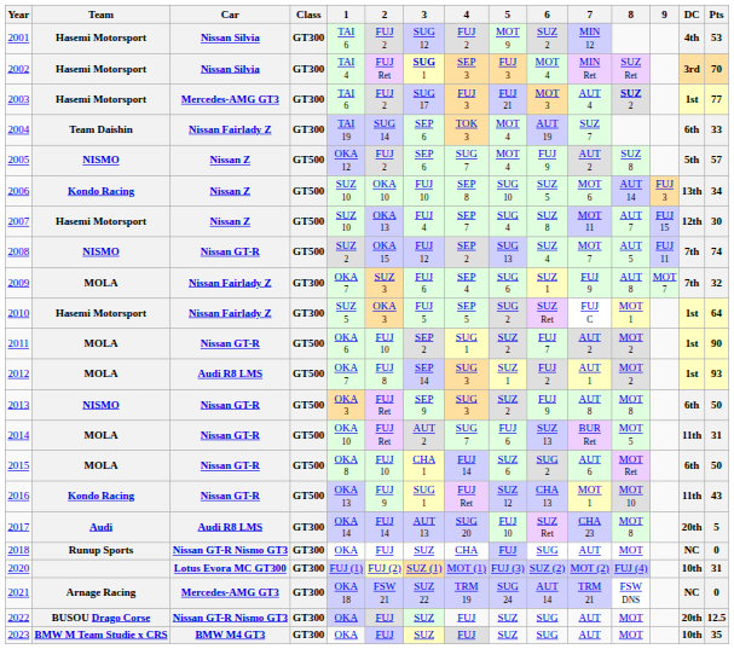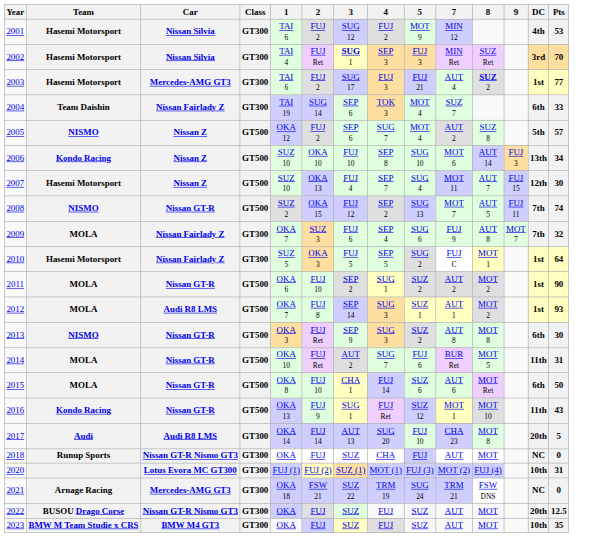 <table class="wikitable" style="text-align:center; font-size:90%">
 <tr>
 <th>Year</th>
 <th>Team</th>
 <th>Car</th>
 <th>Class</th>
 <th>1</th>
 <th>2</th>
 <th>3</th>
 <th>4</th>
 <th>5</th>
-<th>6</th>
 <th>7</th>
 <th>8</th>
 <th>9</th>
 <th>DC</th>
 <th>Pts</th>
 </tr>
 <tr>
 <td><a href='#'>2001</a></td>
 <th>Hasemi Motorsport</th>
 <th><a href='#'>Nissan Silvia</a></th>
 <th>GT300</th>
 <td style="background:#DFFFDF;"><a href='#'>TAI</a><br><small>6</small></td>
 <td style="background:#DFDFDF;"><a href='#'>FUJ</a><br><small>2</small></td>
 <td style="background:#CFCFFF;"><a href='#'>SUG</a><br><small>12</small></td>
 <td style="background:#DFDFDF;"><a href='#'>FUJ</a><br><small>2</small></td>
 <td style="background:#DFFFDF;"><a href='#'>MOT</a><br><small>9</small></td>
-<td style="background:#DFDFDF;"><a href='#'>SUZ</a><br><small>2</small></td>
 <td style="background:#CFCFFF;"><a href='#'>MIN</a><br><small>12</small></td>
 <td></td>
 <td></td>
 <th>4th</th>
 <th>53</th>
 </tr>
 <tr>
 <td><a href='#'>2002</a></td>
 <th>Hasemi Motorsport</th>
 <th><a href='#'>Nissan Silvia</a></th>
 <th>GT300</th>
 <td style="background:#DFFFDF;"><a href='#'>TAI</a><br><small>4</small></td>
 <td style="background:#EFCFFF;"><a href='#'>FUJ</a><br><small>Ret</small></td>
 <td style="background:#FFFFBF;"><strong><a href='#'>SUG</a></strong><br><small>1</small></td>
 <td style="background:#FFDF9F;"><a href='#'>SEP</a><br><small>3</small></td>
 <td style="background:#FFDF9F;"><a href='#'>FUJ</a><br><small>3</small></td>
-<td style="background:#DFFFDF;"><a href='#'>MOT</a><br><small>4</small></td>
 <td style="background:#EFCFFF;"><a href='#'>MIN</a><br><small>Ret</small></td>
 <td style="background:#EFCFFF;"><a href='#'>SUZ</a><br><small>Ret</small></td>
 <td></td>
 <td style="background:#FFDF9F;"><strong>3rd</strong></td>
 <td style="background:#FFDF9F;"><strong>70</strong></td>
 </tr>
 <tr>
 <td><a href='#'>2003</a></td>
 <th>Hasemi Motorsport</th>
 <th><a href='#'>Mercedes-AMG GT3</a></th>
 <th>GT300</th>
 <td style="background:#DFFFDF;"><a href='#'>TAI</a><br><small>6</small></td>
 <td style="background:#DFDFDF;"><a href='#'>FUJ</a><br><small>2</small></td>
 <td style="background:#CFCFFF;"><a href='#'>SUG</a><br><small>17</small></td>
 <td style="background:#FFDF9F;"><a href='#'>FUJ</a><br><small>3</small></td>
 <td style="background:#CFCFFF;"><a href='#'>FUJ</a><br><small>21</small></td>
-<td style="background:#FFDF9F;"><a href='#'>MOT</a><br><small>3</small></td>
 <td style="background:#DFFFDF;"><a href='#'>AUT</a><br><small>4</small></td>
 <td style="background:#DFDFDF;"><strong><a href='#'>SUZ</a></strong><br><small>2</small></td>
 <td></td>
 <td style="background:#FFFFBF;"><strong>1st</strong></td>
 <td style="background:#FFFFBF;"><strong>77</strong></td>
 </tr>
 <tr>
 <td><a href='#'>2004</a></td>
 <th>Team Daishin</th>
 <th><a href='#'>Nissan Fairlady Z</a></th>
 <th>GT300</th>
 <td style="background:#CFCFFF;"><a href='#'>TAI</a><br><small>19</small></td>
 <td style="background:#CFCFFF;"><a href='#'>SUG</a><br><small>14</small></td>
 <td style="background:#DFFFDF;"><a href='#'>SEP</a><br><small>6</small></td>
 <td style="background:#FFDF9F;"><a href='#'>TOK</a><br><small>3</small></td>
 <td style="background:#DFFFDF;"><a href='#'>MOT</a><br><small>4</small></td>
-<td style="background:#CFCFFF;"><a href='#'>AUT</a><br><small>19</small></td>
 <td style="background:#DFFFDF;"><a href='#'>SUZ</a><br><small>7</small></td>
 <td></td>
 <td></td>
 <th>6th</th>
 <th>33</th>
 </tr>
 <tr>
 <td><a href='#'>2005</a></td>
 <th><a href='#'>NISMO</a></th>
 <th><a href='#'>Nissan Z</a></th>
 <th>GT500</th>
 <td style="background:#CFCFFF;"><a href='#'>OKA</a><br><small>12</small></td>
 <td style="background:#DFDFDF;"><a href='#'>FUJ</a><br><small>2</small></td>
 <td style="background:#DFFFDF;"><a href='#'>SEP</a><br><small>6</small></td>
 <td style="background:#DFFFDF;"><a href='#'>SUG</a><br><small>7</small></td>
 <td style="background:#DFFFDF;"><a href='#'>MOT</a><br><small>4</small></td>
-<td style="background:#DFFFDF;"><a href='#'>FUJ</a><br><small>9</small></td>
 <td style="background:#DFDFDF;"><a href='#'>AUT</a><br><small>2</small></td>
 <td style="background:#DFFFDF;"><a href='#'>SUZ</a><br><small>8</small></td>
 <td></td>
 <th>5th</th>
 <th>57</th>
 </tr>
 <tr>
 <td><a href='#'>2006</a></td>
 <th><a href='#'>Kondo Racing</a></th>
 <th><a href='#'>Nissan Z</a></th>
 <th>GT500</th>
 <td style="background:#DFFFDF;"><a href='#'>SUZ</a><br><small>10</small></td>
 <td style="background:#DFFFDF;"><a href='#'>OKA</a><br><small>10</small></td>
 <td style="background:#DFFFDF;"><a href='#'>FUJ</a><br><small>10</small></td>
 <td style="background:#DFFFDF;"><a href='#'>SEP</a><br><small>8</small></td>
 <td style="background:#DFFFDF;"><a href='#'>SUG</a><br><small>10</small></td>
-<td style="background:#DFFFDF;"><a href='#'>SUZ</a><br><small>5</small></td>
 <td style="background:#DFFFDF;"><a href='#'>MOT</a><br><small>6</small></td>
 <td style="background:#CFCFFF;"><a href='#'>AUT</a><br><small>14</small></td>
 <td style="background:#FFDF9F;"><a href='#'>FUJ</a><br><small>3</small></td>
 <th>13th</th>
 <th>34</th>
 </tr>
 <tr>
 <td><a href='#'>2007</a></td>
 <th>Hasemi Motorsport</th>
 <th><a href='#'>Nissan Z</a></th>
 <th>GT500</th>
 <td style="background:#DFFFDF;"><a href='#'>SUZ</a><br><small>10</small></td>
 <td style="background:#CFCFFF;"><a href='#'>OKA</a><br><small>13</small></td>
 <td style="background:#DFFFDF;"><a href='#'>FUJ</a><br><small>4</small></td>
 <td style="background:#DFFFDF;"><a href='#'>SEP</a><br><small>7</small></td>
 <td style="background:#DFFFDF;"><a href='#'>SUG</a><br><small>4</small></td>
-<td style="background:#DFFFDF;"><a href='#'>SUZ</a><br><small>8</small></td>
 <td style="background:#CFCFFF;"><a href='#'>MOT</a><br><small>11</small></td>
 <td style="background:#DFFFDF;"><a href='#'>AUT</a><br><small>7</small></td>
 <td style="background:#CFCFFF;"><a href='#'>FUJ</a><br><small>15</small></td>
 <th>12th</th>
 <th>30</th>
 </tr>
 <tr>
 <td><a href='#'>2008</a></td>
 <th><a href='#'>NISMO</a></th>
 <th><a href='#'>Nissan GT-R</a></th>
 <th>GT500</th>
 <td style="background:#DFDFDF;"><a href='#'>SUZ</a><br><small>2</small></td>
 <td style="background:#CFCFFF;"><a href='#'>OKA</a><br><small>15</small></td>
 <td style="background:#CFCFFF;"><a href='#'>FUJ</a><br><small>12</small></td>
 <td style="background:#DFDFDF;"><a href='#'>SEP</a><br><small>2</small></td>
 <td style="background:#CFCFFF;"><a href='#'>SUG</a><br><small>13</small></td>
-<td style="background:#DFFFDF;"><a href='#'>SUZ</a><br><small>4</small></td>
 <td style="background:#DFFFDF;"><a href='#'>MOT</a><br><small>7</small></td>
 <td style="background:#DFFFDF;"><a href='#'>AUT</a><br><small>5</small></td>
 <td style="background:#CFCFFF;"><a href='#'>FUJ</a><br><small>11</small></td>
 <th>7th</th>
 <th>74</th>
 </tr>
 <tr>
 <td><a href='#'>2009</a></td>
 <th>MOLA</th>
 <th><a href='#'>Nissan Fairlady Z</a></th>
 <th>GT300</th>
 <td style="background:#DFFFDF;"><a href='#'>OKA</a><br><small>7</small></td>
 <td style="background:#FFDF9F;"><a href='#'>SUZ</a><br><small>3</small></td>
 <td style="background:#DFFFDF;"><a href='#'>FUJ</a><br><small>6</small></td>
 <td style="background:#DFFFDF;"><a href='#'>SEP</a><br><small>4</small></td>
 <td style="background:#DFFFDF;"><a href='#'>SUG</a><br><small>6</small></td>
-<td style="background:#FFFFBF;"><a href='#'>SUZ</a><br><small>1</small></td>
 <td style="background:#DFFFDF;"><a href='#'>FUJ</a><br><small>9</small></td>
 <td style="background:#DFFFDF;"><a href='#'>AUT</a><br><small>8</small></td>
 <td style="background:#DFFFDF;"><a href='#'>MOT</a><br><small>7</small></td>
 <th>7th</th>
 <th>32</th>
 </tr>
 <tr>
 <td><a href='#'>2010</a></td>
 <th>Hasemi Motorsport</th>
 <th><a href='#'>Nissan Fairlady Z</a></th>
 <th>GT300</th>
 <td style="background:#DFFFDF;"><a href='#'>SUZ</a><br><small>5</small></td>
 <td style="background:#FFDF9F;"><a href='#'>OKA</a><br><small>3</small></td>
 <td style="background:#DFFFDF;"><a href='#'>FUJ</a><br><small>5</small></td>
 <td style="background:#DFFFDF;"><a href='#'>SEP</a><br><small>5</small></td>
 <td style="background:#DFDFDF;"><a href='#'>SUG</a><br><small>2</small></td>
-<td style="background:#EFCFFF;"><a href='#'>SUZ</a><br><small>Ret</small></td>
 <td style="background:#FFFFFF;"><a href='#'>FUJ</a><br><small>C</small></td>
 <td style="background:#FFFFBF;"><a href='#'>MOT</a><br><small>1</small></td>
 <td></td>
 <td style="background:#FFFFBF;"><strong>1st</strong></td>
 <td style="background:#FFFFBF;"><strong>64</strong></td>
 </tr>
 <tr>
 <td><a href='#'>2011</a></td>
 <th>MOLA</th>
 <th><a href='#'>Nissan GT-R</a></th>
 <th>GT500</th>
 <td style="background:#DFFFDF;"><a href='#'>OKA</a><br><small>6</small></td>
 <td style="background:#DFFFDF;"><a href='#'>FUJ</a><br><small>10</small></td>
 <td style="background:#DFDFDF;"><a href='#'>SEP</a><br><small>2</small></td>
 <td style="background:#FFFFBF;"><a href='#'>SUG</a><br><small>1</small></td>
 <td style="background:#DFDFDF;"><a href='#'>SUZ</a><br><small>2</small></td>
-<td style="background:#DFFFDF;"><a href='#'>FUJ</a><br><small>7</small></td>
 <td style="background:#DFDFDF;"><a href='#'>AUT</a><br><small>2</small></td>
 <td style="background:#DFDFDF;"><a href='#'>MOT</a><br><small>2</small></td>
 <td></td>
 <td style="background:#FFFFBF;"><strong>1st</strong></td>
 <td style="background:#FFFFBF;"><strong>90</strong></td>
 </tr>
 <tr>
 <td><a href='#'>2012</a></td>
 <th>MOLA</th>
 <th><a href='#'>Audi R8 LMS</a></th>
 <th>GT500</th>
 <td style="background:#DFFFDF;"><a href='#'>OKA</a><br><small>7</small></td>
 <td style="background:#DFFFDF;"><a href='#'>FUJ</a><br><small>8</small></td>
 <td style="background:#CFCFFF;"><a href='#'>SEP</a><br><small>14</small></td>
 <td style="background:#FFDF9F;"><a href='#'>SUG</a><br><small>3</small></td>
 <td style="background:#FFFFBF;"><a href='#'>SUZ</a><br><small>1</small></td>
-<td style="background:#DFDFDF;"><a href='#'>FUJ</a><br><small>2</small></td>
 <td style="background:#FFFFBF;"><a href='#'>AUT</a><br><small>1</small></td>
 <td style="background:#DFDFDF;"><a href='#'>MOT</a><br><small>2</small></td>
 <td></td>
 <td style="background:#FFFFBF;"><strong>1st</strong></td>
 <td style="background:#FFFFBF;"><strong>93</strong></td>
 </tr>
 <tr>
 <td><a href='#'>2013</a></td>
 <th><a href='#'>NISMO</a></th>
 <th><a href='#'>Nissan GT-R</a></th>
 <th>GT500</th>
 <td style="background:#FFDF9F;"><a href='#'>OKA</a><br><small>3</small></td>
 <td style="background:#EFCFFF;"><a href='#'>FUJ</a><br><small>Ret</small></td>
 <td style="background:#DFFFDF;"><a href='#'>SEP</a><br><small>9</small></td>
 <td style="background:#FFDF9F;"><a href='#'>SUG</a><br><small>3</small></td>
 <td style="background:#DFDFDF;"><a href='#'>SUZ</a><br><small>2</small></td>
-<td style="background:#DFFFDF;"><a href='#'>FUJ</a><br><small>9</small></td>
 <td style="background:#DFFFDF;"><a href='#'>AUT</a><br><small>8</small></td>
 <td style="background:#DFFFDF;"><a href='#'>MOT</a><br><small>8</small></td>
 <td></td>
 <th>6th</th>
-<th>50</th>
+<th>30</th>
 </tr>
 <tr>
 <td><a href='#'>2014</a></td>
 <th>MOLA</th>
 <th><a href='#'>Nissan GT-R</a></th>
 <th>GT500</th>
 <td style="background:#DFFFDF;"><a href='#'>OKA</a><br><small>10</small></td>
 <td style="background:#EFCFFF;"><a href='#'>FUJ</a><br><small>Ret</small></td>
 <td style="background:#DFDFDF;"><a href='#'>AUT</a><br><small>2</small></td>
 <td style="background:#DFFFDF;"><a href='#'>SUG</a><br><small>7</small></td>
 <td style="background:#DFFFDF;"><a href='#'>FUJ</a><br><small>6</small></td>
-<td style="background:#CFCFFF;"><a href='#'>SUZ</a><br><small>13</small></td>
 <td style="background:#EFCFFF;"><a href='#'>BUR</a><br><small>Ret</small></td>
 <td style="background:#DFFFDF;"><a href='#'>MOT</a><br><small>5</small></td>
 <td></td>
 <th>11th</th>
 <th>31</th>
 </tr>
 <tr>
 <td><a href='#'>2015</a></td>
 <th>MOLA</th>
 <th><a href='#'>Nissan GT-R</a></th>
 <th>GT500</th>
 <td style="background:#DFFFDF;"><a href='#'>OKA</a><br><small>8</small></td>
 <td style="background:#DFFFDF;"><a href='#'>FUJ</a><br><small>10</small></td>
 <td style="background:#FFFFBF;"><a href='#'>CHA</a><br><small>1</small></td>
 <td style="background:#CFCFFF;"><a href='#'>FUJ</a><br><small>14</small></td>
 <td style="background:#DFFFDF;"><a href='#'>SUZ</a><br><small>6</small></td>
-<td style="background:#DFDFDF;"><a href='#'>SUG</a><br><small>2</small></td>
 <td style="background:#DFFFDF;"><a href='#'>AUT</a><br><small>6</small></td>
 <td style="background:#EFCFFF;"><a href='#'>MOT</a><br><small>Ret</small></td>
 <td></td>
 <th>6th</th>
 <th>50</th>
 </tr>
 <tr>
 <td><a href='#'>2016</a></td>
 <th><a href='#'>Kondo Racing</a></th>
 <th><a href='#'>Nissan GT-R</a></th>
 <th>GT500</th>
 <td style="background:#CFCFFF;"><a href='#'>OKA</a><br><small>13</small></td>
 <td style="background:#DFFFDF;"><a href='#'>FUJ</a><br><small>9</small></td>
 <td style="background:#FFFFBF;"><a href='#'>SUG</a><br><small>1</small></td>
 <td style="background:#EFCFFF;"><a href='#'>FUJ</a><br><small>Ret</small></td>
 <td style="background:#CFCFFF;"><a href='#'>SUZ</a><br><small>12</small></td>
-<td style="background:#CFCFFF;"><a href='#'>CHA</a><br><small>13</small></td>
 <td style="background:#FFFFBF;"><a href='#'>MOT</a><br><small>1</small></td>
 <td style="background:#DFDFDF;"><a href='#'>MOT</a><br><small>10</small></td>
 <td></td>
 <th>11th</th>
 <th>43</th>
 </tr>
 <tr>
 <td><a href='#'>2017</a></td>
 <th><a href='#'>Audi</a> </th>
 <th><a href='#'>Audi R8 LMS</a></th>
 <th>GT300</th>
 <td style="background:#CFCFFF;"><a href='#'>OKA</a><br><small>14</small></td>
 <td style="background:#CFCFFF;"><a href='#'>FUJ</a><br><small>14</small></td>
 <td style="background:#CFCFFF;"><a href='#'>AUT</a><br><small>13</small></td>
 <td style="background:#CFCFFF;"><a href='#'>SUG</a><br><small>20</small></td>
 <td style="background:#DFFFDF;"><a href='#'>FUJ</a><br><small>10</small></td>
-<td style="background:#EFCFFF;"><a href='#'>SUZ</a><br><small>Ret</small></td>
 <td style="background:#CFCFFF;"><a href='#'>CHA</a><br><small>23</small></td>
 <td style="background:#DFFFDF;"><a href='#'>MOT</a><br><small>8</small></td>
 <td></td>
 <th>20th</th>
 <th>5</th>
 </tr>
 <tr>
 <td><a href='#'>2018</a></td>
 <th>Runup Sports</th>
 <th><a href='#'>Nissan GT-R Nismo GT3</a></th>
 <th>GT300</th>
 <td style="background:#FFFFFF;"><a href='#'>OKA</a></td>
 <td style="background:#FFFFFF;"><a href='#'>FUJ</a></td>
 <td style="background:#FFFFFF;"><a href='#'>SUZ</a></td>
 <td style="background:#FFFFFF;"><a href='#'>CHA</a></td>
 <td style="background:#CFCFFF;"><a href='#'>FUJ</a><br></td>
-<td style="background:#FFFFFF;"><a href='#'>SUG</a></td>
 <td style="background:#FFFFFF;"><a href='#'>AUT</a></td>
 <td style="background:#FFFFFF;"><a href='#'>MOT</a></td>
 <td></td>
 <th>NC</th>
 <th>0</th>
 </tr>
 <tr>
 <td><a href='#'>2020</a></td>
 <th></th>
 <th><a href='#'>Lotus Evora MC GT300</a></th>
 <th>GT300</th>
 <td style="background:#cfcfff;"><a href='#'>FUJ (1)</a><br></td>
 <td style="background:#ffffbf;"><a href='#'>FUJ (2)</a><br></td>
 <td style="background:#ffdf9f;"><a href='#'>SUZ (1)</a><br></td>
 <td style="background:#cfcfff;"><a href='#'>MOT (1)</a><br></td>
 <td style="background:#CFCFFF;"><a href='#'>FUJ (3)</a><br></td>
-<td style="background:#CFCFFF;"><a href='#'>SUZ (2)</a><br></td>
 <td style="background:#CFCFFF;"><a href='#'>MOT (2)</a><br></td>
 <td style="background:#CFCFFF;"><a href='#'>FUJ (4)</a><br></td>
 <td></td>
 <th>10th</th>
 <th>31</th>
 </tr>
 <tr>
 <td><a href='#'>2021</a></td>
 <th>Arnage Racing</th>
 <th><a href='#'>Mercedes-AMG GT3</a></th>
 <th>GT300</th>
 <td bgcolor="#CFCFFF"><a href='#'>OKA</a><br><small>18</small></td>
 <td bgcolor="#CFCFFF"><a href='#'>FSW</a><br><small>21</small></td>
 <td bgcolor="#CFCFFF"><a href='#'>SUZ</a><br><small>22</small></td>
 <td bgcolor="#CFCFFF"><a href='#'>TRM</a><br><small>19</small></td>
 <td bgcolor="#CFCFFF"><a href='#'>SUG</a><br><small>24</small></td>
-<td bgcolor="#CFCFFF"><a href='#'>AUT</a><br><small>14</small></td>
 <td bgcolor="#CFCFFF"><a href='#'>TRM</a><br><small>21</small></td>
 <td bgcolor="#FFFFFF"><a href='#'>FSW</a><br><small>DNS</small></td>
 <td></td>
 <th>NC</th>
 <th>0</th>
 </tr>
 <tr>
 <td><a href='#'>2022</a></td>
 <th>BUSOU <a href='#'>Drago Corse</a></th>
 <th><a href='#'>Nissan GT-R Nismo GT3</a></th>
 <th>GT300</th>
 <td style="background:#CFCFFF;"><a href='#'>OKA</a><br></td>
 <td style="background:#DFDFDF;"><a href='#'>FUJ</a><br></td>
 <td style="background:#DFFFDF;"><a href='#'>SUZ</a><br></td>
 <td><a href='#'>FUJ</a></td>
 <td><a href='#'>SUZ</a></td>
-<td><a href='#'>SUG</a></td>
 <td><a href='#'>AUT</a></td>
 <td><a href='#'>MOT</a></td>
 <td></td>
 <th>20th</th>
 <th>12.5</th>
 </tr>
 <tr>
 <td><a href='#'>2023</a></td>
 <th><a href='#'>BMW M Team Studie x CRS</a></th>
 <th><a href='#'>BMW M4 GT3</a></th>
 <th>GT300</th>
 <td><a href='#'>OKA</a></td>
 <td style="background:#CFCFFF;"><a href='#'>FUJ</a><br></td>
 <td style="background:#ffffbf;"><a href='#'>SUZ</a><br></td>
 <td style="background:#DFDFDF"><a href='#'>FUJ</a><br></td>
 <td><a href='#'>SUZ</a></td>
-<td><a href='#'>SUG</a></td>
 <td><a href='#'>AUT</a></td>
 <td><a href='#'>MOT</a></td>
 <td></td>
 <th>10th</th>
 <th>35</th>
 </tr>
 </table>
